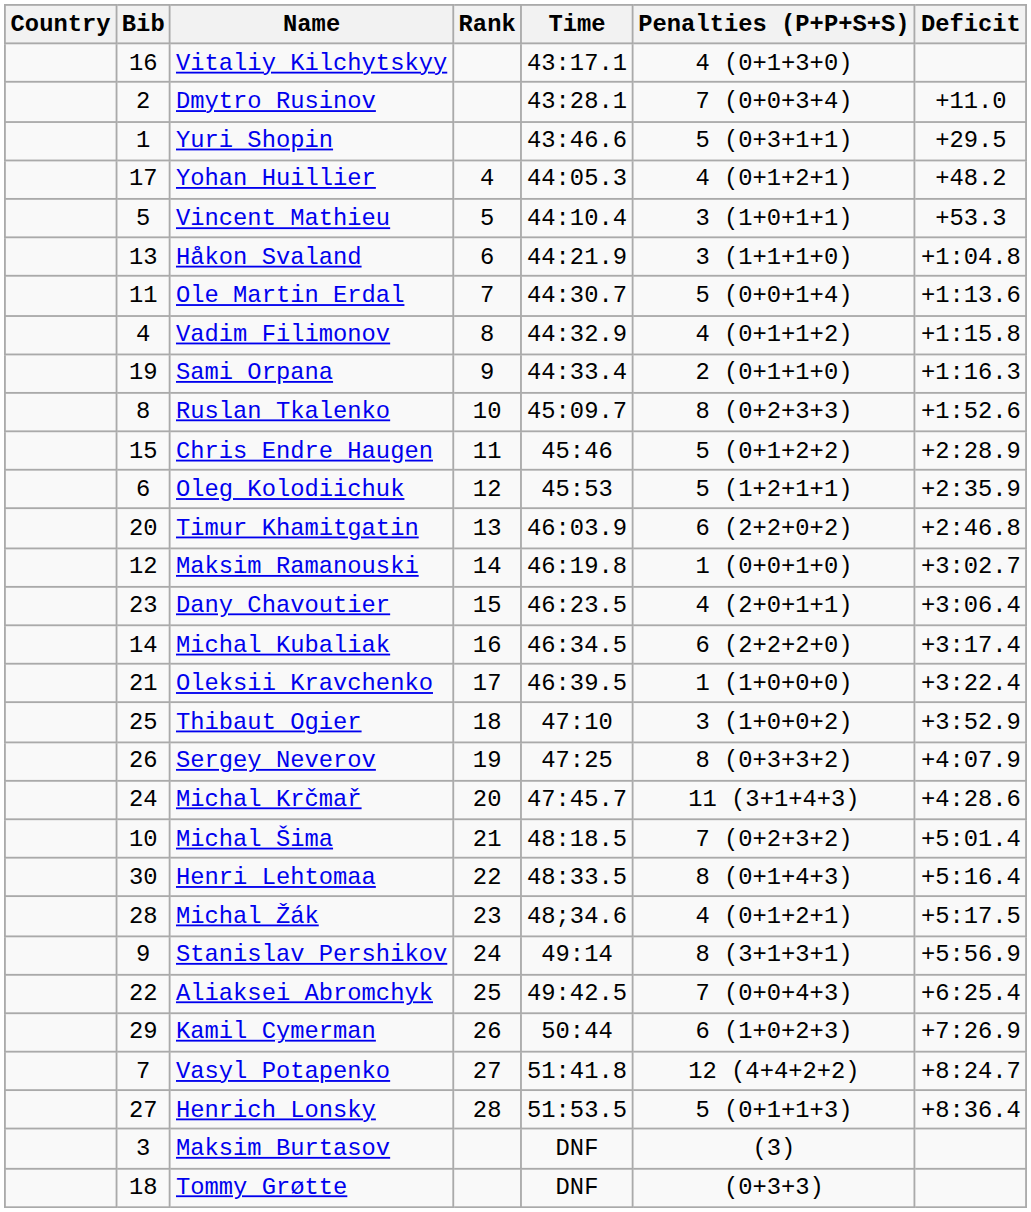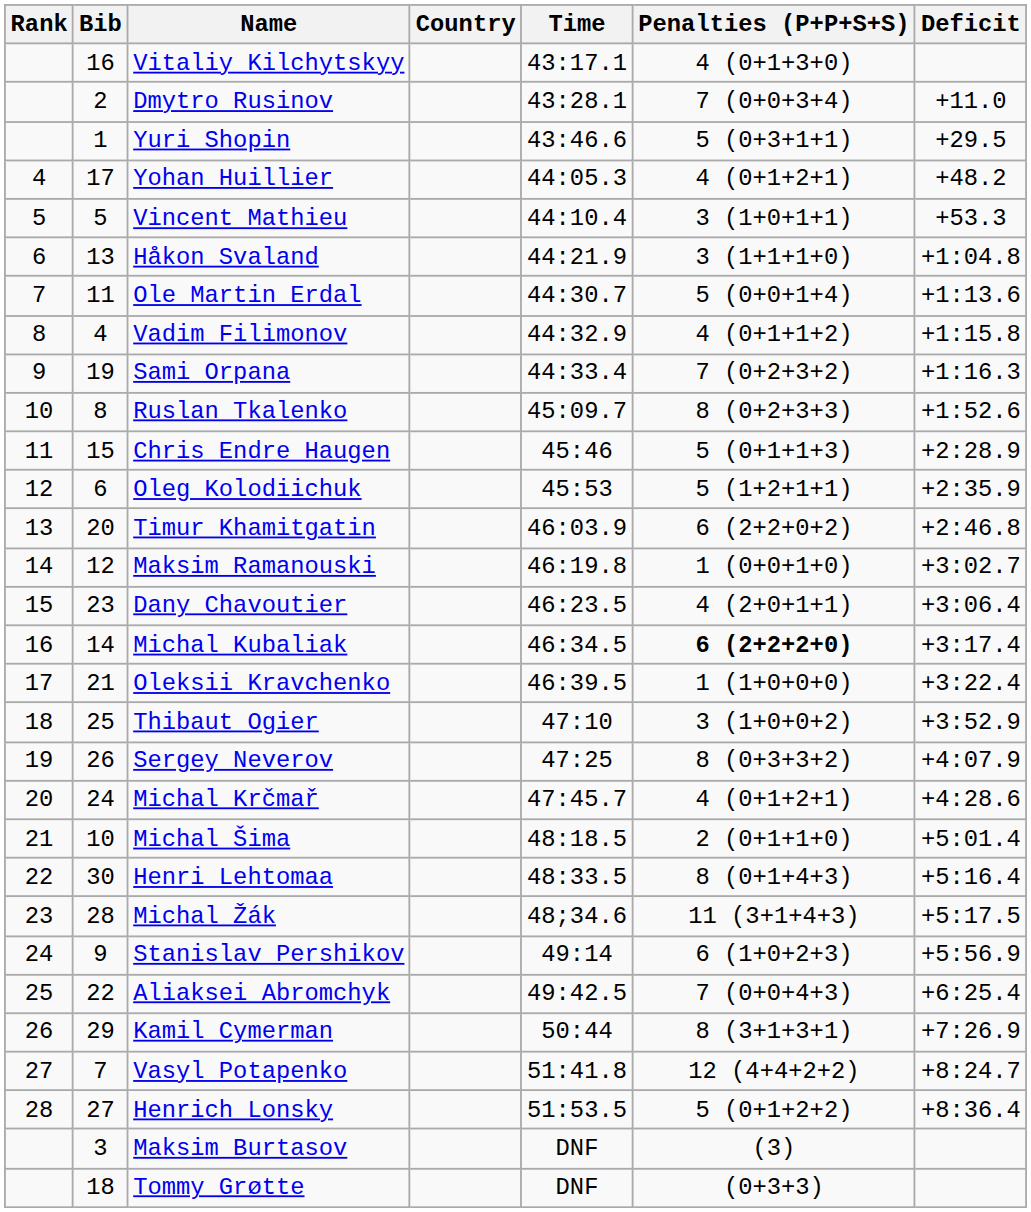 <table class="wikitable sortable" style="text-align:center">
 <tr>
-<th>Country</th>
+<th>Rank</th>
 <th>Bib</th>
 <th>Name</th>
-<th>Rank</th>
+<th>Country</th>
 <th>Time</th>
 <th>Penalties (P+P+S+S)</th>
 <th>Deficit</th>
 </tr>
 <tr>
-<td align=left></td>
+<td></td>
 <td>16</td>
 <td align=left><a href='#'>Vitaliy Kilchytskyy</a></td>
-<td></td>
+<td align=left></td>
 <td>43:17.1</td>
 <td>4 (0+1+3+0)</td>
 <td></td>
 </tr>
 <tr>
-<td align=left></td>
+<td></td>
 <td>2</td>
 <td align=left><a href='#'>Dmytro Rusinov</a></td>
-<td></td>
+<td align=left></td>
 <td>43:28.1</td>
 <td>7 (0+0+3+4)</td>
 <td>+11.0</td>
 </tr>
 <tr>
-<td align=left></td>
+<td></td>
 <td>1</td>
 <td align=left><a href='#'>Yuri Shopin</a></td>
-<td></td>
+<td align=left></td>
 <td>43:46.6</td>
 <td>5 (0+3+1+1)</td>
 <td>+29.5</td>
 </tr>
 <tr>
-<td align=left></td>
+<td>4</td>
 <td>17</td>
 <td align=left><a href='#'>Yohan Huillier</a></td>
-<td>4</td>
+<td align=left></td>
 <td>44:05.3</td>
 <td>4 (0+1+2+1)</td>
 <td>+48.2</td>
 </tr>
 <tr>
-<td align=left></td>
+<td>5</td>
 <td>5</td>
 <td align=left><a href='#'>Vincent Mathieu</a></td>
-<td>5</td>
+<td align=left></td>
 <td>44:10.4</td>
 <td>3 (1+0+1+1)</td>
 <td>+53.3</td>
 </tr>
 <tr>
-<td align=left></td>
+<td>6</td>
 <td>13</td>
 <td align=left><a href='#'>Håkon Svaland</a></td>
-<td>6</td>
+<td align=left></td>
 <td>44:21.9</td>
 <td>3 (1+1+1+0)</td>
 <td>+1:04.8</td>
 </tr>
 <tr>
-<td align=left></td>
+<td>7</td>
 <td>11</td>
 <td align=left><a href='#'>Ole Martin Erdal</a></td>
-<td>7</td>
+<td align=left></td>
 <td>44:30.7</td>
 <td>5 (0+0+1+4)</td>
 <td>+1:13.6</td>
 </tr>
 <tr>
-<td align=left></td>
+<td>8</td>
 <td>4</td>
 <td align=left><a href='#'>Vadim Filimonov</a></td>
-<td>8</td>
+<td align=left></td>
 <td>44:32.9</td>
 <td>4 (0+1+1+2)</td>
 <td>+1:15.8</td>
 </tr>
 <tr>
-<td align=left></td>
+<td>9</td>
 <td>19</td>
 <td align=left><a href='#'>Sami Orpana</a></td>
-<td>9</td>
+<td align=left></td>
 <td>44:33.4</td>
-<td>2 (0+1+1+0)</td>
+<td>7 (0+2+3+2)</td>
 <td>+1:16.3</td>
 </tr>
 <tr>
-<td align=left></td>
+<td>10</td>
 <td>8</td>
 <td align=left><a href='#'>Ruslan Tkalenko</a></td>
-<td>10</td>
+<td align=left></td>
 <td>45:09.7</td>
 <td>8 (0+2+3+3)</td>
 <td>+1:52.6</td>
 </tr>
 <tr>
-<td align=left></td>
+<td>11</td>
 <td>15</td>
 <td align=left><a href='#'>Chris Endre Haugen</a></td>
-<td>11</td>
+<td align=left></td>
 <td>45:46</td>
-<td>5 (0+1+2+2)</td>
+<td>5 (0+1+1+3)</td>
 <td>+2:28.9</td>
 </tr>
 <tr>
-<td align=left></td>
+<td>12</td>
 <td>6</td>
 <td align=left><a href='#'>Oleg Kolodiichuk</a></td>
-<td>12</td>
+<td align=left></td>
 <td>45:53</td>
 <td>5 (1+2+1+1)</td>
 <td>+2:35.9</td>
 </tr>
 <tr>
-<td align=left></td>
+<td>13</td>
 <td>20</td>
 <td align=left><a href='#'>Timur Khamitgatin</a></td>
-<td>13</td>
+<td align=left></td>
 <td>46:03.9</td>
 <td>6 (2+2+0+2)</td>
 <td>+2:46.8</td>
 </tr>
 <tr>
-<td align=left></td>
+<td>14</td>
 <td>12</td>
 <td align=left><a href='#'>Maksim Ramanouski</a></td>
-<td>14</td>
+<td align=left></td>
 <td>46:19.8</td>
 <td>1 (0+0+1+0)</td>
 <td>+3:02.7</td>
 </tr>
 <tr>
-<td align=left></td>
+<td>15</td>
 <td>23</td>
 <td align=left><a href='#'>Dany Chavoutier</a></td>
-<td>15</td>
+<td align=left></td>
 <td>46:23.5</td>
 <td>4 (2+0+1+1)</td>
 <td>+3:06.4</td>
 </tr>
 <tr>
-<td align=left></td>
+<td>16</td>
 <td>14</td>
 <td align=left><a href='#'>Michal Kubaliak</a></td>
-<td>16</td>
+<td align=left></td>
 <td>46:34.5</td>
-<td>6 (2+2+2+0)</td>
+<td><strong>6 (2+2+2+0)</strong></td>
 <td>+3:17.4</td>
 </tr>
 <tr>
-<td align=left></td>
+<td>17</td>
 <td>21</td>
 <td align=left><a href='#'>Oleksii Kravchenko</a></td>
-<td>17</td>
+<td align=left></td>
 <td>46:39.5</td>
 <td>1 (1+0+0+0)</td>
 <td>+3:22.4</td>
 </tr>
 <tr>
-<td align=left></td>
+<td>18</td>
 <td>25</td>
 <td align=left><a href='#'>Thibaut Ogier</a></td>
-<td>18</td>
+<td align=left></td>
 <td>47:10</td>
 <td>3 (1+0+0+2)</td>
 <td>+3:52.9</td>
 </tr>
 <tr>
-<td align=left></td>
+<td>19</td>
 <td>26</td>
 <td align=left><a href='#'>Sergey Neverov</a></td>
-<td>19</td>
+<td align=left></td>
 <td>47:25</td>
 <td>8 (0+3+3+2)</td>
 <td>+4:07.9</td>
 </tr>
 <tr>
-<td align=left></td>
+<td>20</td>
 <td>24</td>
 <td align=left><a href='#'>Michal Krčmař</a></td>
-<td>20</td>
+<td align=left></td>
 <td>47:45.7</td>
-<td>11 (3+1+4+3)</td>
+<td>4 (0+1+2+1)</td>
 <td>+4:28.6</td>
 </tr>
 <tr>
-<td align=left></td>
+<td>21</td>
 <td>10</td>
 <td align=left><a href='#'>Michal Šima</a></td>
-<td>21</td>
+<td align=left></td>
 <td>48:18.5</td>
-<td>7 (0+2+3+2)</td>
+<td>2 (0+1+1+0)</td>
 <td>+5:01.4</td>
 </tr>
 <tr>
-<td align=left></td>
+<td>22</td>
 <td>30</td>
 <td align=left><a href='#'>Henri Lehtomaa</a></td>
-<td>22</td>
+<td align=left></td>
 <td>48:33.5</td>
 <td>8 (0+1+4+3)</td>
 <td>+5:16.4</td>
 </tr>
 <tr>
-<td align=left></td>
+<td>23</td>
 <td>28</td>
 <td align=left><a href='#'>Michal Žák</a></td>
-<td>23</td>
+<td align=left></td>
 <td>48;34.6</td>
-<td>4 (0+1+2+1)</td>
+<td>11 (3+1+4+3)</td>
 <td>+5:17.5</td>
 </tr>
 <tr>
-<td align=left></td>
+<td>24</td>
 <td>9</td>
 <td align=left><a href='#'>Stanislav Pershikov</a></td>
-<td>24</td>
+<td align=left></td>
 <td>49:14</td>
-<td>8 (3+1+3+1)</td>
+<td>6 (1+0+2+3)</td>
 <td>+5:56.9</td>
 </tr>
 <tr>
-<td align=left></td>
+<td>25</td>
 <td>22</td>
 <td align=left><a href='#'>Aliaksei Abromchyk</a></td>
-<td>25</td>
+<td align=left></td>
 <td>49:42.5</td>
 <td>7 (0+0+4+3)</td>
 <td>+6:25.4</td>
 </tr>
 <tr>
-<td align=left></td>
+<td>26</td>
 <td>29</td>
 <td align=left><a href='#'>Kamil Cymerman</a></td>
-<td>26</td>
+<td align=left></td>
 <td>50:44</td>
-<td>6 (1+0+2+3)</td>
+<td>8 (3+1+3+1)</td>
 <td>+7:26.9</td>
 </tr>
 <tr>
-<td align=left></td>
+<td>27</td>
 <td>7</td>
 <td align=left><a href='#'>Vasyl Potapenko</a></td>
-<td>27</td>
+<td align=left></td>
 <td>51:41.8</td>
 <td>12 (4+4+2+2)</td>
 <td>+8:24.7</td>
 </tr>
 <tr>
-<td align=left></td>
+<td>28</td>
 <td>27</td>
 <td align=left><a href='#'>Henrich Lonsky</a></td>
-<td>28</td>
+<td align=left></td>
 <td>51:53.5</td>
-<td>5 (0+1+1+3)</td>
+<td>5 (0+1+2+2)</td>
 <td>+8:36.4</td>
 </tr>
 <tr>
-<td align=left></td>
+<td></td>
 <td>3</td>
 <td align=left><a href='#'>Maksim Burtasov</a></td>
-<td></td>
+<td align=left></td>
 <td>DNF</td>
 <td>(3)</td>
 <td></td>
 </tr>
 <tr>
-<td align=left></td>
+<td></td>
 <td>18</td>
 <td align=left><a href='#'>Tommy Grøtte</a></td>
-<td></td>
+<td align=left></td>
 <td>DNF</td>
 <td>(0+3+3)</td>
 <td></td>
 </tr>
 </table>
